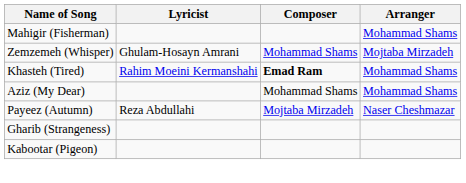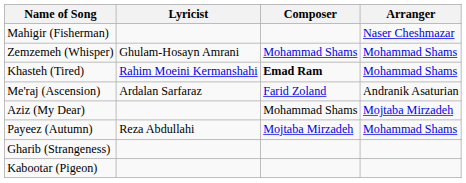 <table class="wikitable">
 <tr>
 <th>Name of Song</th>
 <th>Lyricist</th>
 <th>Composer</th>
 <th>Arranger</th>
 </tr>
 <tr>
 <td>Mahigir (Fisherman)</td>
 <td></td>
 <td></td>
-<td><a href='#'>Mohammad Shams</a></td>
+<td><a href='#'>Naser Cheshmazar</a></td>
 </tr>
 <tr>
 <td>Zemzemeh (Whisper)</td>
 <td>Ghulam-Hosayn Amrani</td>
 <td><a href='#'>Mohammad Shams</a></td>
-<td><a href='#'>Mojtaba Mirzadeh</a></td>
+<td><a href='#'>Mohammad Shams</a></td>
 </tr>
 <tr>
 <td>Khasteh (Tired)</td>
 <td><a href='#'>Rahim Moeini Kermanshahi</a></td>
 <td><strong>Emad Ram</strong></td>
 <td><a href='#'>Mohammad Shams</a></td>
 </tr>
 <tr>
+<td>Me'raj (Ascension)</td>
+<td>Ardalan Sarfaraz</td>
+<td><a href='#'>Farid Zoland</a></td>
+<td>Andranik Asaturian</td>
+</tr>
+<tr>
 <td>Aziz (My Dear)</td>
 <td></td>
 <td>Mohammad Shams</td>
-<td><a href='#'>Mohammad Shams</a></td>
+<td><a href='#'>Mojtaba Mirzadeh</a></td>
 </tr>
 <tr>
 <td>Payeez (Autumn)</td>
 <td>Reza Abdullahi</td>
 <td><a href='#'>Mojtaba Mirzadeh</a></td>
-<td><a href='#'>Naser Cheshmazar</a></td>
+<td><a href='#'>Mohammad Shams</a></td>
 </tr>
 <tr>
 <td>Gharib (Strangeness)</td>
 <td></td>
 <td></td>
 <td></td>
 </tr>
 <tr>
 <td>Kabootar (Pigeon)</td>
 <td></td>
 <td></td>
 <td></td>
 </tr>
 </table>
